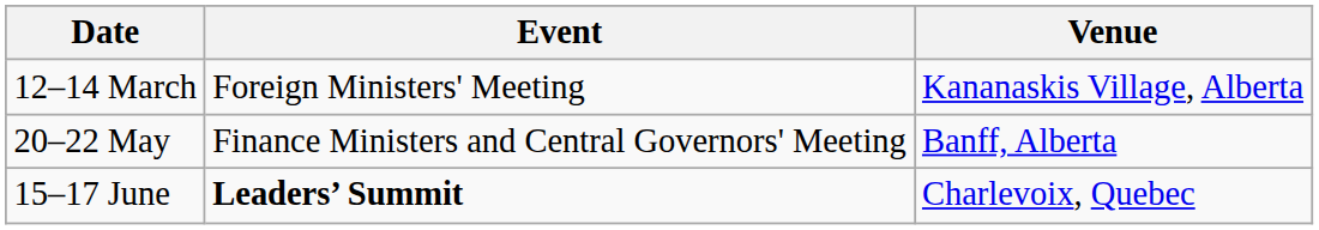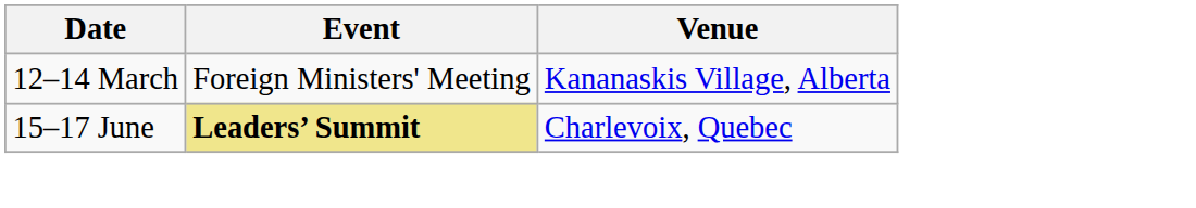 <table class="wikitable plainrowheaders">
 <tr>
 <th scope="col">Date</th>
 <th scope="col">Event</th>
 <th scope="col">Venue</th>
 </tr>
 <tr>
 <td>12–14 March</td>
 <td>Foreign Ministers' Meeting</td>
 <td><a href='#'>Kananaskis Village</a>, <a href='#'>Alberta</a></td>
 </tr>
 <tr>
-<td>20–22 May</td>
-<td>Finance Ministers and Central Governors' Meeting</td>
-<td><a href='#'>Banff, Alberta</a></td>
-</tr>
-<tr>
 <td>15–17 June</td>
-<td><strong>Leaders’ Summit</strong></td>
+<td style="background: khaki;"><strong>Leaders’ Summit</strong></td>
 <td><a href='#'>Charlevoix</a>, <a href='#'>Quebec</a></td>
 </tr>
 </table>
